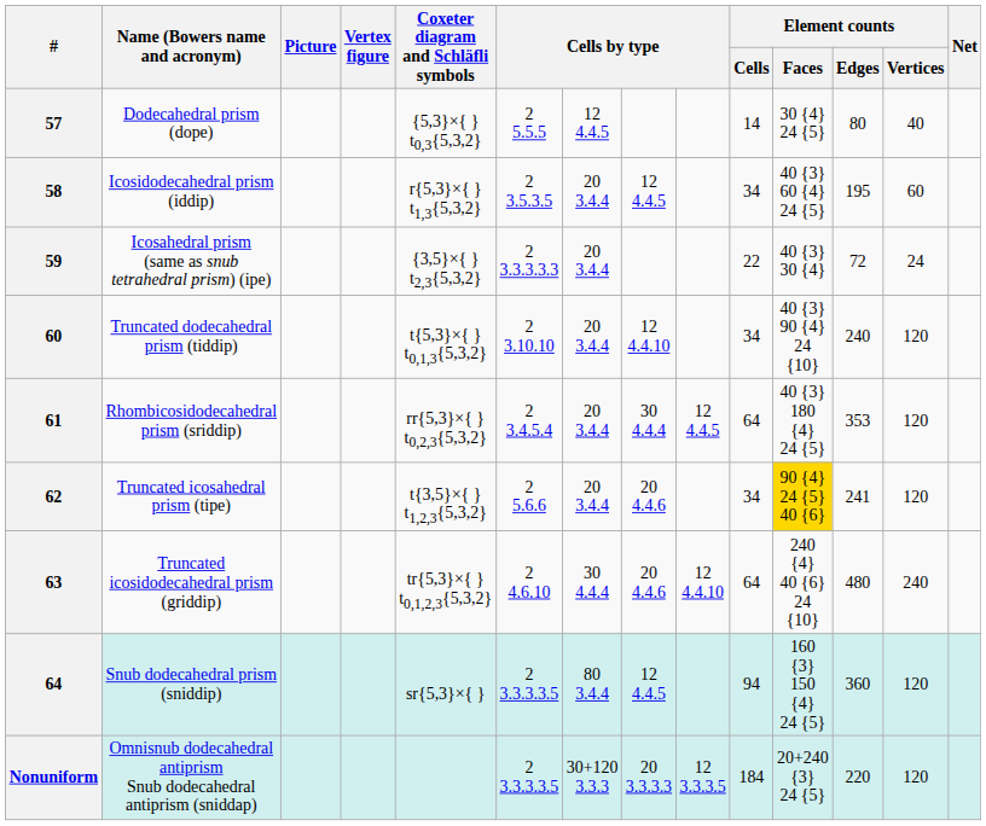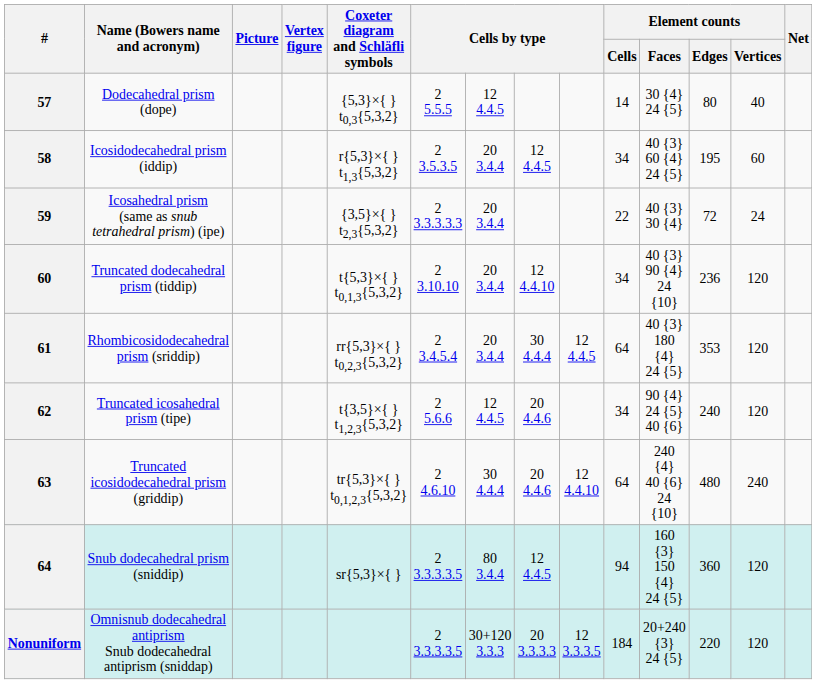 <table class="wikitable">
 <tr>
 <th rowspan=2>#</th>
 <th rowspan=2>Name (Bowers name and acronym)</th>
 <th rowspan=2><a href='#'>Picture</a></th>
 <th rowspan=2><a href='#'>Vertex<br>figure</a></th>
 <th rowspan=2><a href='#'>Coxeter diagram</a><br>and <a href='#'>Schläfli</a><br>symbols</th>
 <th rowspan=2 colspan=4>Cells by type</th>
 <th colspan=4>Element counts</th>
 <th rowspan=2>Net</th>
 </tr>
 <tr>
 <th>Cells</th>
 <th>Faces</th>
 <th>Edges</th>
 <th>Vertices</th>
 </tr>
 <tr align=center>
 <th>57</th>
 <td><a href='#'>Dodecahedral prism</a> (dope)</td>
 <td></td>
 <td></td>
 <td align=center><br>{5,3}×{ }<br>t<sub>0,3</sub>{5,3,2}</td>
 <td>2 <br><a href='#'>5.5.5</a></td>
 <td>12 <br><a href='#'>4.4.5</a></td>
 <td></td>
 <td></td>
 <td>14</td>
 <td>30 {4}<br>24 {5}</td>
 <td>80</td>
 <td>40</td>
 <td></td>
 </tr>
 <tr align=center>
 <th>58</th>
 <td><a href='#'>Icosidodecahedral prism</a> (iddip)</td>
 <td></td>
 <td></td>
 <td align=center><br>r{5,3}×{ }<br>t<sub>1,3</sub>{5,3,2}</td>
 <td>2 <br><a href='#'>3.5.3.5</a></td>
 <td>20 <br><a href='#'>3.4.4</a></td>
 <td>12 <br><a href='#'>4.4.5</a></td>
 <td></td>
 <td>34</td>
 <td>40 {3}<br>60 {4}<br>24 {5}</td>
 <td>195</td>
 <td>60</td>
 <td></td>
 </tr>
 <tr align=center>
 <th>59</th>
 <td align=center><a href='#'>Icosahedral prism</a><br>(same as <em>snub tetrahedral prism</em>) (ipe)</td>
 <td></td>
 <td></td>
 <td align=center><br>{3,5}×{ }<br>t<sub>2,3</sub>{5,3,2}</td>
 <td>2 <br><a href='#'>3.3.3.3.3</a></td>
 <td>20 <br><a href='#'>3.4.4</a></td>
 <td></td>
 <td></td>
 <td>22</td>
 <td>40 {3}<br>30 {4}</td>
 <td>72</td>
 <td>24</td>
 <td></td>
 </tr>
 <tr align=center>
 <th>60</th>
 <td><a href='#'>Truncated dodecahedral prism</a> (tiddip)</td>
 <td></td>
 <td></td>
 <td align=center><br>t{5,3}×{ }<br>t<sub>0,1,3</sub>{5,3,2}</td>
 <td>2 <br><a href='#'>3.10.10</a></td>
 <td>20 <br><a href='#'>3.4.4</a></td>
 <td>12 <br><a href='#'>4.4.10</a></td>
 <td></td>
 <td>34</td>
 <td>40 {3}<br>90 {4}<br>24 {10}</td>
-<td>240</td>
+<td>236</td>
 <td>120</td>
 <td></td>
 </tr>
 <tr align=center>
 <th>61</th>
 <td><a href='#'>Rhombicosidodecahedral prism</a> (sriddip)</td>
 <td></td>
 <td></td>
 <td align=center><br>rr{5,3}×{ }<br>t<sub>0,2,3</sub>{5,3,2}</td>
 <td>2 <br><a href='#'>3.4.5.4</a></td>
 <td>20 <br><a href='#'>3.4.4</a></td>
 <td>30 <br><a href='#'>4.4.4</a></td>
 <td>12 <br><a href='#'>4.4.5</a></td>
 <td>64</td>
 <td>40 {3}<br>180 {4}<br>24 {5}</td>
 <td>353</td>
 <td>120</td>
 <td></td>
 </tr>
 <tr align=center>
 <th>62</th>
 <td><a href='#'>Truncated icosahedral prism</a> (tipe)</td>
 <td></td>
 <td></td>
 <td align=center><br>t{3,5}×{ }<br>t<sub>1,2,3</sub>{5,3,2}</td>
 <td>2 <br><a href='#'>5.6.6</a></td>
-<td>20 <br><a href='#'>3.4.4</a></td>
+<td>12 <br><a href='#'>4.4.5</a></td>
 <td>20 <br><a href='#'>4.4.6</a></td>
 <td></td>
 <td>34</td>
-<td style="background: gold;">90 {4}<br>24 {5}<br>40 {6}</td>
-<td>241</td>
+<td>90 {4}<br>24 {5}<br>40 {6}</td>
+<td>240</td>
 <td>120</td>
 <td></td>
 </tr>
 <tr align=center>
 <th>63</th>
 <td><a href='#'>Truncated icosidodecahedral prism</a> (griddip)</td>
 <td></td>
 <td></td>
 <td align=center><br>tr{5,3}×{ }<br>t<sub>0,1,2,3</sub>{5,3,2}</td>
 <td>2 <br><a href='#'>4.6.10</a></td>
 <td>30 <br><a href='#'>4.4.4</a></td>
 <td>20 <br><a href='#'>4.4.6</a></td>
 <td>12 <br><a href='#'>4.4.10</a></td>
 <td>64</td>
 <td>240 {4}<br>40 {6}<br>24 {10}</td>
 <td>480</td>
 <td>240</td>
 <td></td>
 </tr>
 <tr align=center BGCOLOR="#d0f0f0">
 <th>64</th>
 <td><a href='#'>Snub dodecahedral prism</a> (sniddip)</td>
 <td></td>
 <td></td>
 <td align=center><br>sr{5,3}×{ }</td>
 <td>2 <br><a href='#'>3.3.3.3.5</a></td>
 <td>80 <br><a href='#'>3.4.4</a></td>
 <td>12 <br><a href='#'>4.4.5</a></td>
 <td></td>
 <td>94</td>
 <td>160 {3}<br>150 {4}<br>24 {5}</td>
 <td>360</td>
 <td>120</td>
 <td></td>
 </tr>
 <tr align=center BGCOLOR="#d0f0f0">
 <th><a href='#'>Nonuniform</a></th>
 <td><a href='#'>Omnisnub dodecahedral antiprism</a><br>Snub dodecahedral antiprism (sniddap)</td>
 <td></td>
 <td></td>
 <td align=center><br></td>
 <td>2 <br><a href='#'>3.3.3.3.5</a></td>
 <td>30+120 <br><a href='#'>3.3.3</a></td>
 <td>20 <br><a href='#'>3.3.3.3</a></td>
 <td>12 <br><a href='#'>3.3.3.5</a></td>
 <td>184</td>
 <td>20+240 {3}<br>24 {5}</td>
 <td>220</td>
 <td>120</td>
 <td></td>
 </tr>
 </table>
